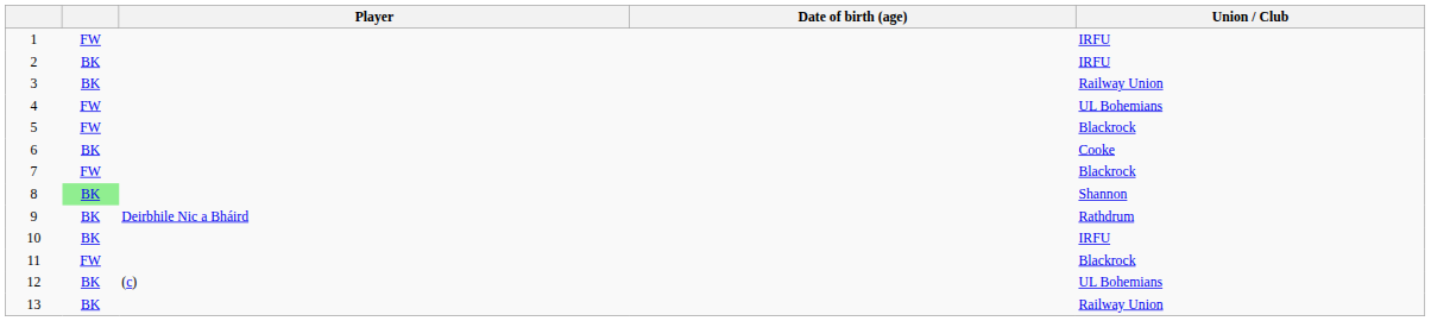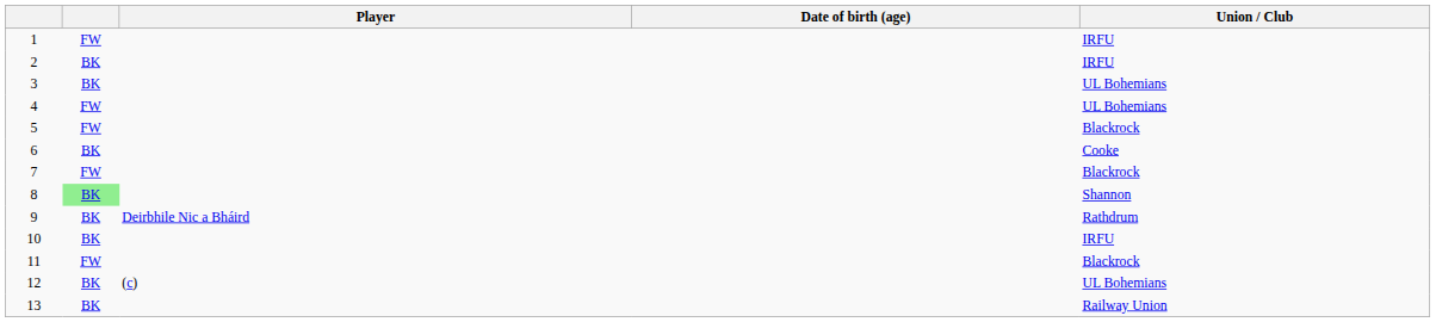 <table class="sortable wikitable plainrowheaders" style="font-size:95%; width: 98%">
 <tr>
 <th scope="col" style="width:4%"></th>
 <th scope="col" style="width:4%"></th>
 <th scope="col">Player</th>
 <th scope="col">Date of birth (age)</th>
 <th scope="col">Union / Club</th>
 </tr>
 <tr>
 <td style="text-align:center; border:0">1</td>
 <td style="text-align:center; border:0"><a href='#'>FW</a></td>
 <td style="text-align:left; border:0"></td>
 <td style="text-align:left; border:0"></td>
 <td style="text-align:left; border:0"> <a href='#'>IRFU</a></td>
 </tr>
 <tr>
 <td style="text-align:center; border:0">2</td>
 <td style="text-align:center; border:0"><a href='#'>BK</a></td>
 <td style="text-align:left; border:0"></td>
 <td style="text-align:left; border:0"></td>
 <td style="text-align:left; border:0"> <a href='#'>IRFU</a></td>
 </tr>
 <tr>
 <td style="text-align:center; border:0">3</td>
 <td style="text-align:center; border:0"><a href='#'>BK</a></td>
 <td style="text-align:left; border:0"></td>
 <td style="text-align:left; border:0"></td>
-<td style="text-align:left; border:0"> <a href='#'>Railway Union</a></td>
+<td style="text-align:left; border:0"> <a href='#'>UL Bohemians</a></td>
 </tr>
 <tr>
 <td style="text-align:center; border:0">4</td>
 <td style="text-align:center; border:0"><a href='#'>FW</a></td>
 <td style="text-align:left; border:0"></td>
 <td style="text-align:left; border:0"></td>
 <td style="text-align:left; border:0"> <a href='#'>UL Bohemians</a></td>
 </tr>
 <tr>
 <td style="text-align:center; border:0">5</td>
 <td style="text-align:center; border:0"><a href='#'>FW</a></td>
 <td style="text-align:left; border:0"></td>
 <td style="text-align:left; border:0"></td>
 <td style="text-align:left; border:0"> <a href='#'>Blackrock</a></td>
 </tr>
 <tr>
 <td style="text-align:center; border:0">6</td>
 <td style="text-align:center; border:0"><a href='#'>BK</a></td>
 <td style="text-align:left; border:0"></td>
 <td style="text-align:left; border:0"></td>
 <td style="text-align:left; border:0"> <a href='#'>Cooke</a></td>
 </tr>
 <tr>
 <td style="text-align:center; border:0">7</td>
 <td style="text-align:center; border:0"><a href='#'>FW</a></td>
 <td style="text-align:left; border:0"></td>
 <td style="text-align:left; border:0"></td>
 <td style="text-align:left; border:0"> <a href='#'>Blackrock</a></td>
 </tr>
 <tr>
 <td style="text-align:center; border:0">8</td>
 <td style="background: lightgreen; text-align:center; border:0"><a href='#'>BK</a></td>
 <td style="text-align:left; border:0"></td>
 <td style="text-align:left; border:0"></td>
 <td style="text-align:left; border:0"> <a href='#'>Shannon</a></td>
 </tr>
 <tr>
 <td style="text-align:center; border:0">9</td>
 <td style="text-align:center; border:0"><a href='#'>BK</a></td>
 <td style="text-align:left; border:0"><a href='#'>Deirbhile Nic a Bháird</a></td>
 <td style="text-align:left; border:0"></td>
 <td style="text-align:left; border:0"> <a href='#'>Rathdrum</a></td>
 </tr>
 <tr>
 <td style="text-align:center; border:0">10</td>
 <td style="text-align:center; border:0"><a href='#'>BK</a></td>
 <td style="text-align:left; border:0"></td>
 <td style="text-align:left; border:0"></td>
 <td style="text-align:left; border:0"> <a href='#'>IRFU</a></td>
 </tr>
 <tr>
 <td style="text-align:center; border:0">11</td>
 <td style="text-align:center; border:0"><a href='#'>FW</a></td>
 <td style="text-align:left; border:0"></td>
 <td style="text-align:left; border:0"></td>
 <td style="text-align:left; border:0"> <a href='#'>Blackrock</a></td>
 </tr>
 <tr>
 <td style="text-align:center; border:0">12</td>
 <td style="text-align:center; border:0"><a href='#'>BK</a></td>
 <td style="text-align:left; border:0"> (<a href='#'>c</a>)</td>
 <td style="text-align:left; border:0"></td>
 <td style="text-align:left; border:0"> <a href='#'>UL Bohemians</a></td>
 </tr>
 <tr>
 <td style="text-align:center; border:0">13</td>
 <td style="text-align:center; border:0"><a href='#'>BK</a></td>
 <td style="text-align:left; border:0"></td>
 <td style="text-align:left; border:0"></td>
 <td style="text-align:left; border:0"> <a href='#'>Railway Union</a></td>
 </tr>
 </table>
